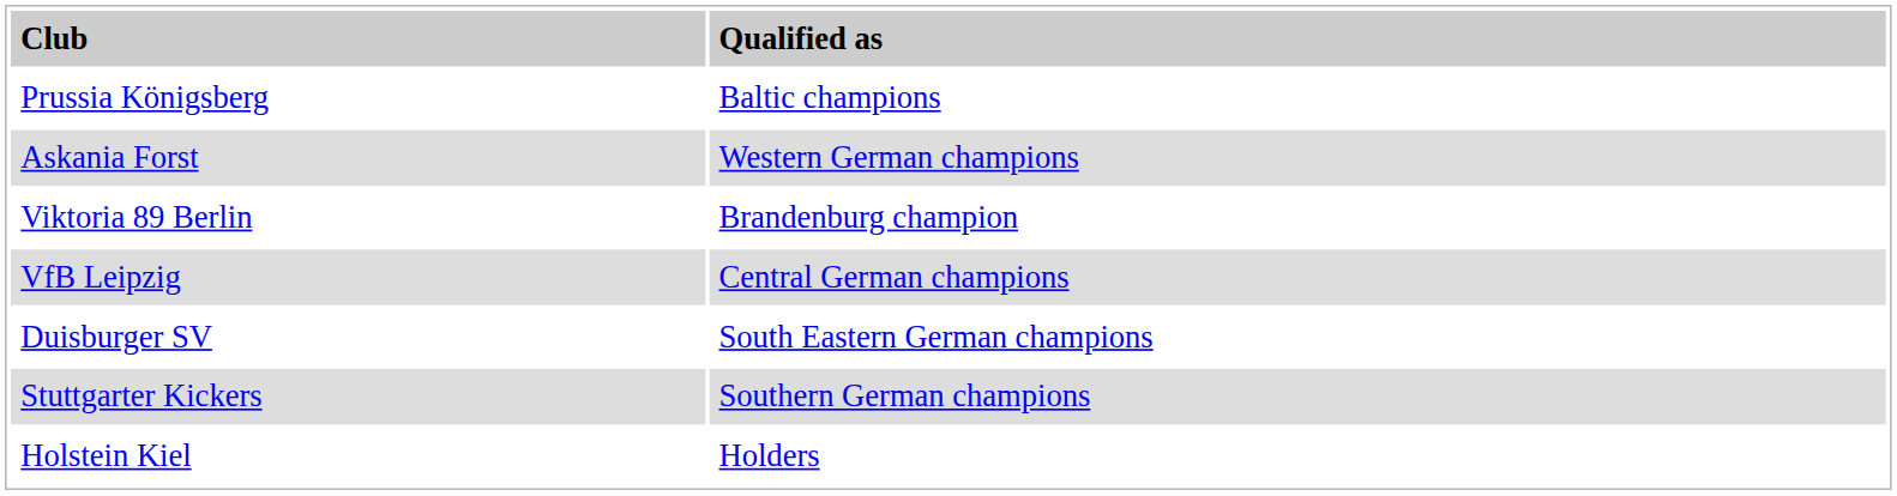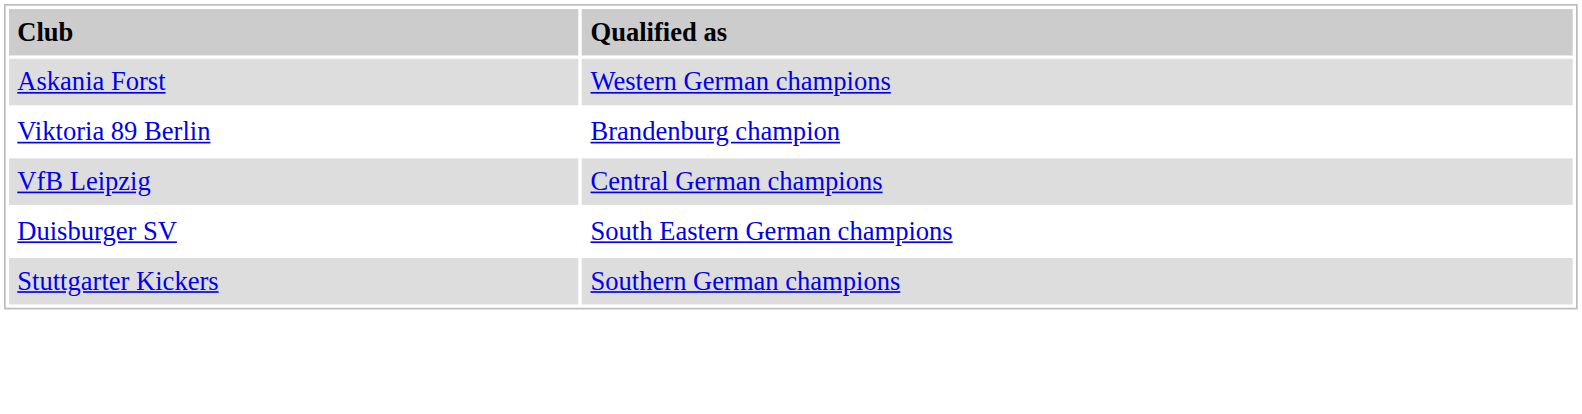 <table style="border:1px solid #bbb;background:#fff;" cellpadding="5" cellspacing="2" width="75%">
 <tr style="background:#ccc;font-weight:bold">
 <td>Club</td>
 <td>Qualified as</td>
-</tr>
-<tr>
-<td><a href='#'>Prussia Königsberg</a></td>
-<td><a href='#'>Baltic champions</a></td>
 </tr>
 <tr style="background:#ddd">
 <td><a href='#'>Askania Forst</a></td>
 <td><a href='#'>Western German champions</a></td>
 </tr>
 <tr>
 <td><a href='#'>Viktoria 89 Berlin</a></td>
 <td><a href='#'>Brandenburg champion</a></td>
 </tr>
 <tr style="background:#ddd">
 <td><a href='#'>VfB Leipzig</a></td>
 <td><a href='#'>Central German champions</a></td>
 </tr>
 <tr>
 <td><a href='#'>Duisburger SV</a></td>
 <td><a href='#'>South Eastern German champions</a></td>
 </tr>
 <tr style="background:#ddd">
 <td><a href='#'>Stuttgarter Kickers</a></td>
 <td><a href='#'>Southern German champions</a></td>
 </tr>
-<tr>
-<td><a href='#'>Holstein Kiel</a></td>
-<td><a href='#'>Holders</a></td>
-</tr>
 </table>
